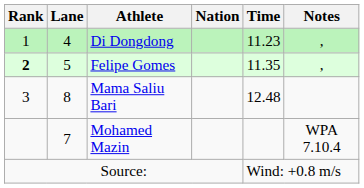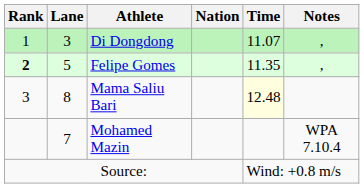 <table class="wikitable sortable" style="text-align:center;width: 60%;">
 <tr>
 <th scope="col" style="width: 10px;">Rank</th>
 <th scope="col" style="width: 10px;">Lane</th>
 <th scope="col">Athlete</th>
 <th scope="col">Nation</th>
 <th scope="col">Time</th>
 <th scope="col">Notes</th>
 </tr>
 <tr bgcolor=bbf3bb>
 <td>1</td>
-<td>4</td>
+<td>3</td>
 <td align="left"><a href='#'>Di Dongdong</a></td>
 <td align="left"></td>
-<td>11.23</td>
+<td>11.07</td>
 <td>, </td>
 </tr>
 <tr bgcolor=ddffdd>
 <td><strong>2</strong></td>
 <td>5</td>
 <td align="left"><a href='#'>Felipe Gomes</a></td>
 <td align="left"></td>
 <td>11.35</td>
 <td>, </td>
 </tr>
 <tr>
 <td>3</td>
 <td>8</td>
 <td align="left"><a href='#'>Mama Saliu Bari</a></td>
 <td align="left"></td>
-<td>12.48</td>
+<td style="background: lightyellow;">12.48</td>
 <td></td>
 </tr>
 <tr>
 <td></td>
 <td>7</td>
 <td align="left"><a href='#'>Mohamed Mazin</a></td>
 <td align="left"></td>
 <td></td>
 <td>WPA 7.10.4</td>
 </tr>
 <tr class="sortbottom">
 <td colspan="4">Source:</td>
 <td colspan="2" style="text-align:left;">Wind: +0.8 m/s</td>
 </tr>
 </table>
